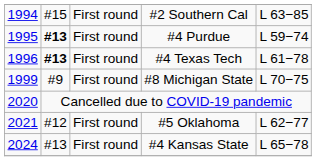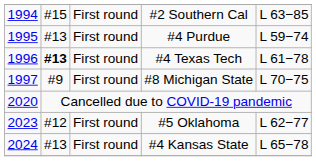 <table class="wikitable" style="text-align:center">
 <tr>
 </tr>
 <tr>
 <td rowspan=1><a href='#'>1994</a></td>
 <td>#15</td>
 <td>First round</td>
 <td>#2 Southern Cal</td>
 <td>L 63−85</td>
 </tr>
 <tr style="text-align:center;">
 <td rowspan=1><a href='#'>1995</a></td>
-<td><strong>#13</strong></td>
+<td>#13</td>
 <td>First round</td>
 <td>#4 Purdue</td>
 <td>L 59−74</td>
 </tr>
 <tr style="text-align:center;">
 <td rowspan=1><a href='#'>1996</a></td>
 <td><strong>#13</strong></td>
 <td>First round</td>
 <td>#4 Texas Tech</td>
 <td>L 61−78</td>
 </tr>
 <tr style="text-align:center;">
-<td rowspan=1><a href='#'>1999</a></td>
+<td rowspan=1><a href='#'>1997</a></td>
 <td>#9</td>
 <td>First round</td>
 <td>#8 Michigan State</td>
 <td>L 70−75</td>
 </tr>
 <tr style="text-align:center;">
 <td rowspan=1><a href='#'>2020</a></td>
 <td colspan="4">Cancelled due to <a href='#'>COVID-19 pandemic</a></td>
 </tr>
 <tr style="text-align:center;">
-<td rowspan=1><a href='#'>2021</a></td>
+<td rowspan=1><a href='#'>2023</a></td>
 <td>#12</td>
 <td>First round</td>
 <td>#5 Oklahoma</td>
 <td>L 62−77</td>
 </tr>
 <tr style="text-align:center;">
 <td rowspan=1><a href='#'>2024</a></td>
 <td>#13</td>
 <td>First round</td>
 <td>#4 Kansas State</td>
 <td>L 65−78</td>
 </tr>
 <tr style="text-align:center;">
 </tr>
 </table>
